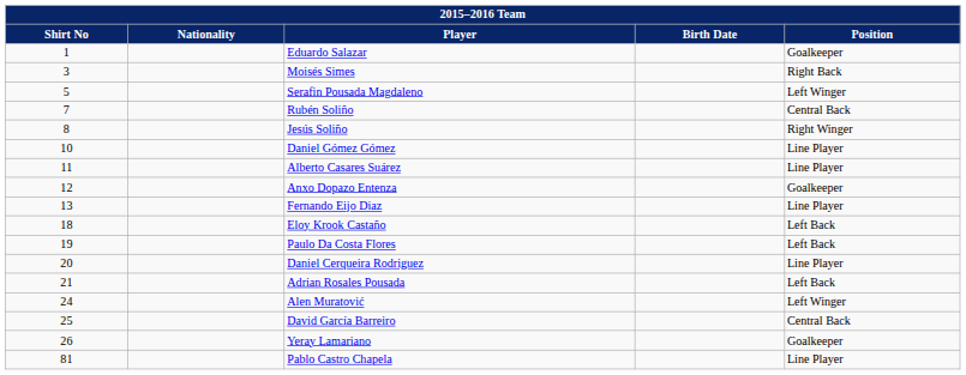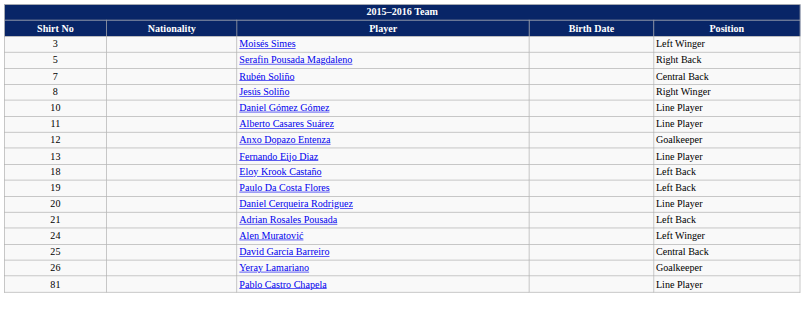 <table class="wikitable collapsible collapsed" style="width:100%;">
 <tr>
 <th colspan=5 style="background-color:#082567;color:#FFFFFF;text-align:center;"> <strong>2015–2016 Team</strong></th>
 </tr>
 <tr>
 <th style="color:#FFFFFF; background:#082567">Shirt No</th>
 <th style="color:#FFFFFF; background:#082567">Nationality</th>
 <th style="color:#FFFFFF; background:#082567">Player</th>
 <th style="color:#FFFFFF; background:#082567">Birth Date</th>
 <th style="color:#FFFFFF; background:#082567">Position</th>
 </tr>
 <tr>
-<td align=center>1</td>
-<td></td>
-<td><a href='#'>Eduardo Salazar</a></td>
-<td></td>
-<td>Goalkeeper</td>
-</tr>
-<tr>
 <td align=center>3</td>
 <td></td>
 <td><a href='#'>Moisés Simes</a></td>
 <td></td>
-<td>Right Back</td>
+<td>Left Winger</td>
 </tr>
 <tr>
 <td align=center>5</td>
 <td></td>
 <td><a href='#'>Serafin Pousada Magdaleno</a></td>
 <td></td>
-<td>Left Winger</td>
+<td>Right Back</td>
 </tr>
 <tr>
 <td align=center>7</td>
 <td></td>
 <td><a href='#'>Rubén Soliño</a></td>
 <td></td>
 <td>Central Back</td>
 </tr>
 <tr>
 <td align=center>8</td>
 <td></td>
 <td><a href='#'>Jesús Soliño</a></td>
 <td></td>
 <td>Right Winger</td>
 </tr>
 <tr>
 <td align=center>10</td>
 <td></td>
 <td><a href='#'>Daniel Gómez Gómez</a></td>
 <td></td>
 <td>Line Player</td>
 </tr>
 <tr>
 <td align=center>11</td>
 <td></td>
 <td><a href='#'>Alberto Casares Suárez</a></td>
 <td></td>
 <td>Line Player</td>
 </tr>
 <tr>
 <td align=center>12</td>
 <td></td>
 <td><a href='#'>Anxo Dopazo Entenza</a></td>
 <td></td>
 <td>Goalkeeper</td>
 </tr>
 <tr>
 <td align=center>13</td>
 <td></td>
 <td><a href='#'>Fernando Eijo Diaz</a></td>
 <td></td>
 <td>Line Player</td>
 </tr>
 <tr>
 <td align=center>18</td>
 <td></td>
 <td><a href='#'>Eloy Krook Castaño</a></td>
 <td></td>
 <td>Left Back</td>
 </tr>
 <tr>
 <td align=center>19</td>
 <td></td>
 <td><a href='#'>Paulo Da Costa Flores</a></td>
 <td></td>
 <td>Left Back</td>
 </tr>
 <tr>
 <td align=center>20</td>
 <td></td>
 <td><a href='#'>Daniel Cerqueira Rodriguez</a></td>
 <td></td>
 <td>Line Player</td>
 </tr>
 <tr>
 <td align=center>21</td>
 <td></td>
 <td><a href='#'>Adrian Rosales Pousada</a></td>
 <td></td>
 <td>Left Back</td>
 </tr>
 <tr>
 <td align=center>24</td>
 <td></td>
 <td><a href='#'>Alen Muratović</a></td>
 <td></td>
 <td>Left Winger</td>
 </tr>
 <tr>
 <td align=center>25</td>
 <td></td>
 <td><a href='#'>David García Barreiro</a></td>
 <td></td>
 <td>Central Back</td>
 </tr>
 <tr>
 <td align=center>26</td>
 <td></td>
 <td><a href='#'>Yeray Lamariano</a></td>
 <td></td>
 <td>Goalkeeper</td>
 </tr>
 <tr>
 <td align=center>81</td>
 <td></td>
 <td><a href='#'>Pablo Castro Chapela</a></td>
 <td></td>
 <td>Line Player</td>
 </tr>
 </table>
